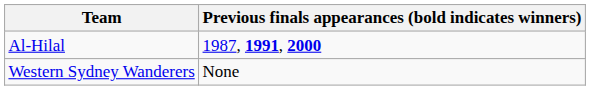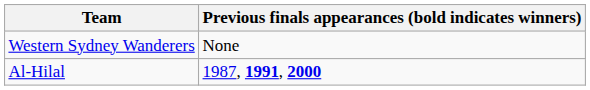 <table class="wikitable">
 <tr>
 <th>Team</th>
 <th>Previous finals appearances (bold indicates winners)</th>
 </tr>
 <tr>
+<td> <a href='#'>Western Sydney Wanderers</a></td>
+<td>None</td>
+</tr>
+<tr>
 <td> <a href='#'>Al-Hilal</a></td>
 <td><a href='#'>1987</a>, <strong><a href='#'>1991</a></strong>, <strong><a href='#'>2000</a></strong></td>
 </tr>
-<tr>
-<td> <a href='#'>Western Sydney Wanderers</a></td>
-<td>None</td>
-</tr>
 </table>
